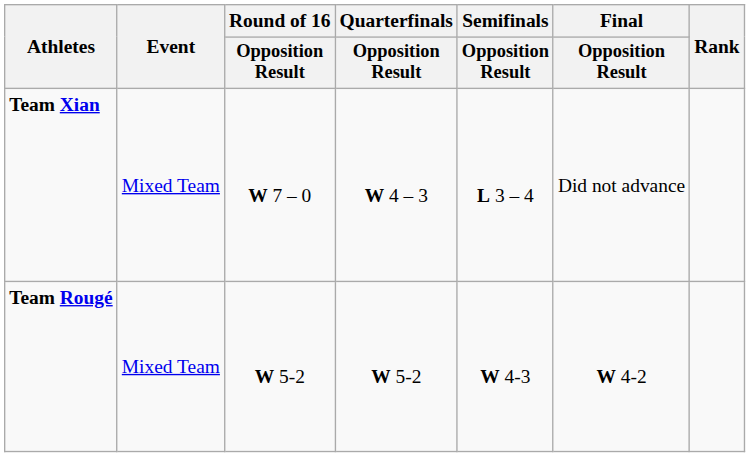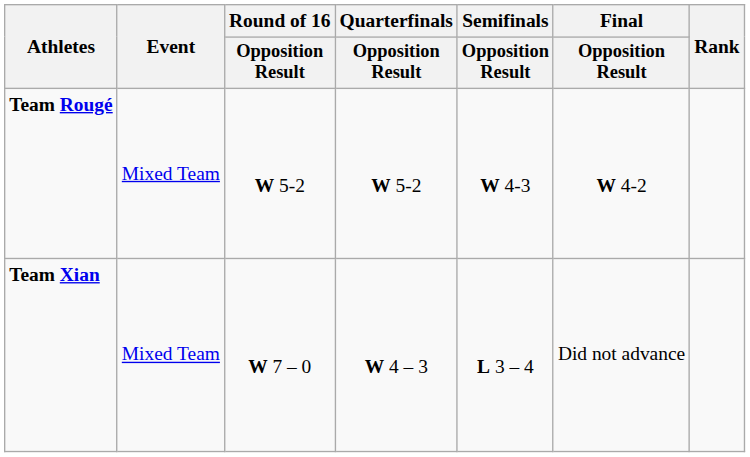 <table class="wikitable" style="font-size:90%">
 <tr>
 <th rowspan="2">Athletes</th>
 <th rowspan="2">Event</th>
 <th>Round of 16</th>
 <th>Quarterfinals</th>
 <th>Semifinals</th>
 <th>Final</th>
 <th rowspan=2>Rank</th>
 </tr>
 <tr style="font-size:95%">
 <th>Opposition<br>Result</th>
 <th>Opposition<br>Result</th>
 <th>Opposition<br>Result</th>
 <th>Opposition<br>Result</th>
 </tr>
 <tr align=center>
+<td align=left><strong>Team <a href='#'>Rougé</a></strong><br><br><br><br><br><br><br></td>
+<td align=left><a href='#'>Mixed Team</a></td>
+<td><br> <strong>W</strong> 5-2</td>
+<td><br> <strong>W</strong> 5-2</td>
+<td><br> <strong>W</strong> 4-3</td>
+<td><br> <strong>W</strong> 4-2</td>
+<td></td>
+</tr>
+<tr align=center>
 <td align=left><strong>Team <a href='#'>Xian</a></strong><br><br><br><br><br><br><br><br></td>
 <td align=left><a href='#'>Mixed Team</a></td>
 <td><br><strong>W</strong> 7 – 0</td>
 <td><br><strong>W</strong> 4 – 3</td>
 <td><br><strong>L</strong> 3 – 4</td>
 <td>Did not advance</td>
 <td></td>
 </tr>
-<tr align=center>
-<td align=left><strong>Team <a href='#'>Rougé</a></strong><br><br><br><br><br><br><br></td>
-<td align=left><a href='#'>Mixed Team</a></td>
-<td><br> <strong>W</strong> 5-2</td>
-<td><br> <strong>W</strong> 5-2</td>
-<td><br> <strong>W</strong> 4-3</td>
-<td><br> <strong>W</strong> 4-2</td>
-<td></td>
-</tr>
 </table>
